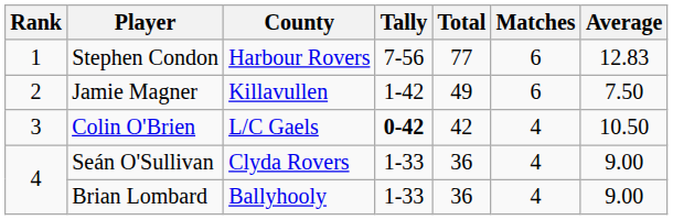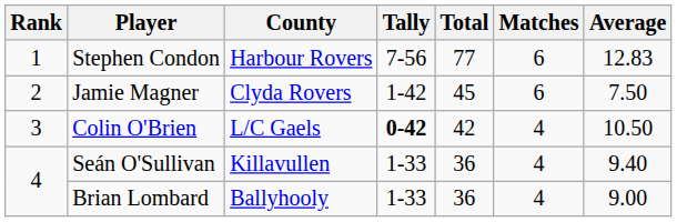 <table class="wikitable">
 <tr>
 <th>Rank</th>
 <th>Player</th>
 <th>County</th>
 <th>Tally</th>
 <th>Total</th>
 <th>Matches</th>
 <th>Average</th>
 </tr>
 <tr>
 <td rowspan=1 align=center>1</td>
 <td>Stephen Condon</td>
 <td><a href='#'>Harbour Rovers</a></td>
 <td align=center>7-56</td>
 <td align=center>77</td>
 <td align=center>6</td>
 <td align=center>12.83</td>
 </tr>
 <tr>
 <td rowspan=1 align=center>2</td>
 <td>Jamie Magner</td>
-<td><a href='#'>Killavullen</a></td>
+<td><a href='#'>Clyda Rovers</a></td>
 <td align=center>1-42</td>
-<td align=center>49</td>
+<td align=center>45</td>
 <td align=center>6</td>
 <td align=center>7.50</td>
 </tr>
 <tr>
 <td rowspan=1 align=center>3</td>
 <td><a href='#'>Colin O'Brien</a></td>
 <td><a href='#'>L/C Gaels</a></td>
 <td align=center><strong>0-42</strong></td>
 <td align=center>42</td>
 <td align=center>4</td>
 <td align=center>10.50</td>
 </tr>
 <tr>
 <td rowspan=2 align=center>4</td>
 <td>Seán O'Sullivan</td>
-<td><a href='#'>Clyda Rovers</a></td>
+<td><a href='#'>Killavullen</a></td>
 <td align=center>1-33</td>
 <td align=center>36</td>
 <td align=center>4</td>
-<td align=center>9.00</td>
+<td align=center>9.40</td>
 </tr>
 <tr>
 <td>Brian Lombard</td>
 <td><a href='#'>Ballyhooly</a></td>
 <td align=center>1-33</td>
 <td align=center>36</td>
 <td align=center>4</td>
 <td align=center>9.00</td>
 </tr>
 </table>
